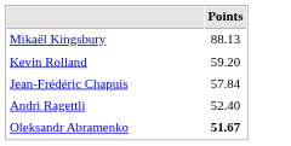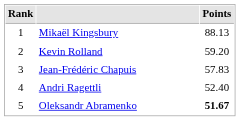 <table cellspacing="1" cellpadding="3" style="border:1px solid #aaa; font-size:86%;">
 <tr style="background:#e4e4e4;">
+<th style="border-bottom:1px solid #aaa; width:10px;">Rank</th>
 <th style="border-bottom:1px solid #aaa; width:200px;"></th>
 <th style="border-bottom:1px solid #aaa; width:20px;">Points</th>
 </tr>
 <tr>
+<td align=center>1</td>
 <td> <a href='#'>Mikaël Kingsbury</a></td>
 <td align=center>88.13</td>
 </tr>
 <tr>
+<td align=center>2</td>
 <td> <a href='#'>Kevin Rolland</a></td>
 <td align=center>59.20</td>
 </tr>
 <tr>
+<td align=center>3</td>
 <td> <a href='#'>Jean-Frédéric Chapuis</a></td>
-<td align=center>57.84</td>
+<td align=center>57.83</td>
 </tr>
 <tr>
+<td align=center>4</td>
 <td> <a href='#'>Andri Ragettli</a></td>
 <td align=center>52.40</td>
 </tr>
 <tr>
+<td align=center>5</td>
 <td> <a href='#'>Oleksandr Abramenko</a></td>
 <td align=center><strong>51.67</strong></td>
 </tr>
 </table>
